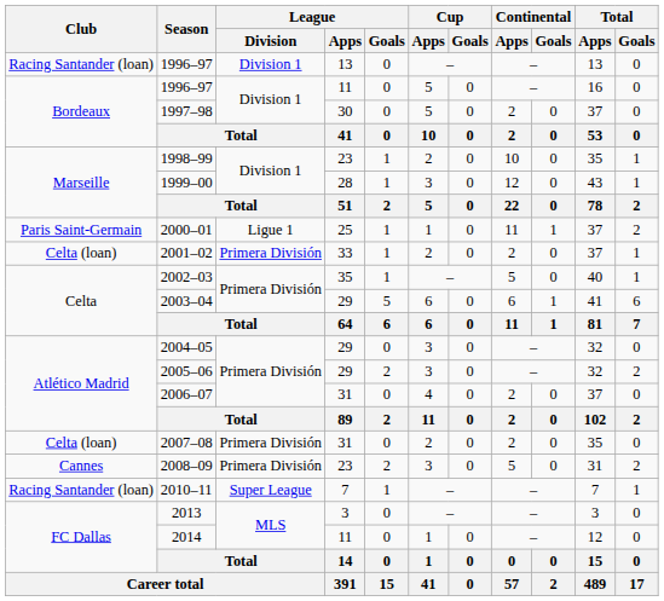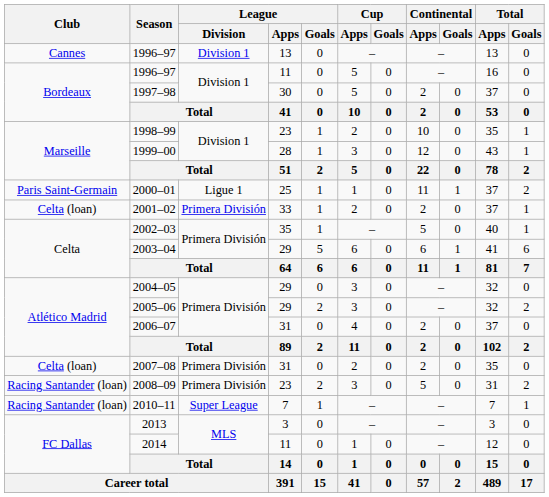 <table class="wikitable" style="text-align: center;">
 <tr>
 <th rowspan="2">Club</th>
 <th rowspan="2">Season</th>
 <th colspan="3">League</th>
 <th colspan="2">Cup</th>
 <th colspan="2">Continental</th>
 <th colspan="2">Total</th>
 </tr>
 <tr>
 <th>Division</th>
 <th>Apps</th>
 <th>Goals</th>
 <th>Apps</th>
 <th>Goals</th>
 <th>Apps</th>
 <th>Goals</th>
 <th>Apps</th>
 <th>Goals</th>
 </tr>
 <tr>
-<td><a href='#'>Racing Santander</a> (loan)</td>
+<td><a href='#'>Cannes</a></td>
 <td>1996–97</td>
 <td><a href='#'>Division 1</a></td>
 <td>13</td>
 <td>0</td>
 <td colspan="2">–</td>
 <td colspan="2">–</td>
 <td>13</td>
 <td>0</td>
 </tr>
 <tr>
 <td rowspan="3"><a href='#'>Bordeaux</a></td>
 <td>1996–97</td>
 <td rowspan="2">Division 1</td>
 <td>11</td>
 <td>0</td>
 <td>5</td>
 <td>0</td>
 <td colspan="2">–</td>
 <td>16</td>
 <td>0</td>
 </tr>
 <tr>
 <td>1997–98</td>
 <td>30</td>
 <td>0</td>
 <td>5</td>
 <td>0</td>
 <td>2</td>
 <td>0</td>
 <td>37</td>
 <td>0</td>
 </tr>
 <tr>
 <th colspan="2">Total</th>
 <th>41</th>
 <th>0</th>
 <th>10</th>
 <th>0</th>
 <th>2</th>
 <th>0</th>
 <th>53</th>
 <th>0</th>
 </tr>
 <tr>
 <td rowspan="3"><a href='#'>Marseille</a></td>
 <td>1998–99</td>
 <td rowspan="2">Division 1</td>
 <td>23</td>
 <td>1</td>
 <td>2</td>
 <td>0</td>
 <td>10</td>
 <td>0</td>
 <td>35</td>
 <td>1</td>
 </tr>
 <tr>
 <td>1999–00</td>
 <td>28</td>
 <td>1</td>
 <td>3</td>
 <td>0</td>
 <td>12</td>
 <td>0</td>
 <td>43</td>
 <td>1</td>
 </tr>
 <tr>
 <th colspan="2">Total</th>
 <th>51</th>
 <th>2</th>
 <th>5</th>
 <th>0</th>
 <th>22</th>
 <th>0</th>
 <th>78</th>
 <th>2</th>
 </tr>
 <tr>
 <td><a href='#'>Paris Saint-Germain</a></td>
 <td>2000–01</td>
 <td>Ligue 1</td>
 <td>25</td>
 <td>1</td>
 <td>1</td>
 <td>0</td>
 <td>11</td>
 <td>1</td>
 <td>37</td>
 <td>2</td>
 </tr>
 <tr>
 <td><a href='#'>Celta</a> (loan)</td>
 <td>2001–02</td>
 <td><a href='#'>Primera División</a></td>
 <td>33</td>
 <td>1</td>
 <td>2</td>
 <td>0</td>
 <td>2</td>
 <td>0</td>
 <td>37</td>
 <td>1</td>
 </tr>
 <tr>
 <td rowspan="3">Celta</td>
 <td>2002–03</td>
 <td rowspan="2">Primera División</td>
 <td>35</td>
 <td>1</td>
 <td colspan="2">–</td>
 <td>5</td>
 <td>0</td>
 <td>40</td>
 <td>1</td>
 </tr>
 <tr>
 <td>2003–04</td>
 <td>29</td>
 <td>5</td>
 <td>6</td>
 <td>0</td>
 <td>6</td>
 <td>1</td>
 <td>41</td>
 <td>6</td>
 </tr>
 <tr>
 <th colspan="2">Total</th>
 <th>64</th>
 <th>6</th>
 <th>6</th>
 <th>0</th>
 <th>11</th>
 <th>1</th>
 <th>81</th>
 <th>7</th>
 </tr>
 <tr>
 <td rowspan="4"><a href='#'>Atlético Madrid</a></td>
 <td>2004–05</td>
 <td rowspan="3">Primera División</td>
 <td>29</td>
 <td>0</td>
 <td>3</td>
 <td>0</td>
 <td colspan="2">–</td>
 <td>32</td>
 <td>0</td>
 </tr>
 <tr>
 <td>2005–06</td>
 <td>29</td>
 <td>2</td>
 <td>3</td>
 <td>0</td>
 <td colspan="2">–</td>
 <td>32</td>
 <td>2</td>
 </tr>
 <tr>
 <td>2006–07</td>
 <td>31</td>
 <td>0</td>
 <td>4</td>
 <td>0</td>
 <td>2</td>
 <td>0</td>
 <td>37</td>
 <td>0</td>
 </tr>
 <tr>
 <th colspan="2">Total</th>
 <th>89</th>
 <th>2</th>
 <th>11</th>
 <th>0</th>
 <th>2</th>
 <th>0</th>
 <th>102</th>
 <th>2</th>
 </tr>
 <tr>
 <td><a href='#'>Celta</a> (loan)</td>
 <td>2007–08</td>
 <td>Primera División</td>
 <td>31</td>
 <td>0</td>
 <td>2</td>
 <td>0</td>
 <td>2</td>
 <td>0</td>
 <td>35</td>
 <td>0</td>
 </tr>
 <tr>
-<td><a href='#'>Cannes</a></td>
+<td><a href='#'>Racing Santander</a> (loan)</td>
 <td>2008–09</td>
 <td>Primera División</td>
 <td>23</td>
 <td>2</td>
 <td>3</td>
 <td>0</td>
 <td>5</td>
 <td>0</td>
 <td>31</td>
 <td>2</td>
 </tr>
 <tr>
 <td><a href='#'>Racing Santander</a> (loan)</td>
 <td>2010–11</td>
 <td><a href='#'>Super League</a></td>
 <td>7</td>
 <td>1</td>
 <td colspan="2">–</td>
 <td colspan="2">–</td>
 <td>7</td>
 <td>1</td>
 </tr>
 <tr>
 <td rowspan="3"><a href='#'>FC Dallas</a></td>
 <td>2013</td>
 <td rowspan="2"><a href='#'>MLS</a></td>
 <td>3</td>
 <td>0</td>
 <td colspan="2">–</td>
 <td colspan="2">–</td>
 <td>3</td>
 <td>0</td>
 </tr>
 <tr>
 <td>2014</td>
 <td>11</td>
 <td>0</td>
 <td>1</td>
 <td>0</td>
 <td colspan="2">–</td>
 <td>12</td>
 <td>0</td>
 </tr>
 <tr>
 <th colspan="2">Total</th>
 <th>14</th>
 <th>0</th>
 <th>1</th>
 <th>0</th>
 <th>0</th>
 <th>0</th>
 <th>15</th>
 <th>0</th>
 </tr>
 <tr>
 <th colspan="3">Career total</th>
 <th>391</th>
 <th>15</th>
 <th>41</th>
 <th>0</th>
 <th>57</th>
 <th>2</th>
 <th>489</th>
 <th>17</th>
 </tr>
 </table>
